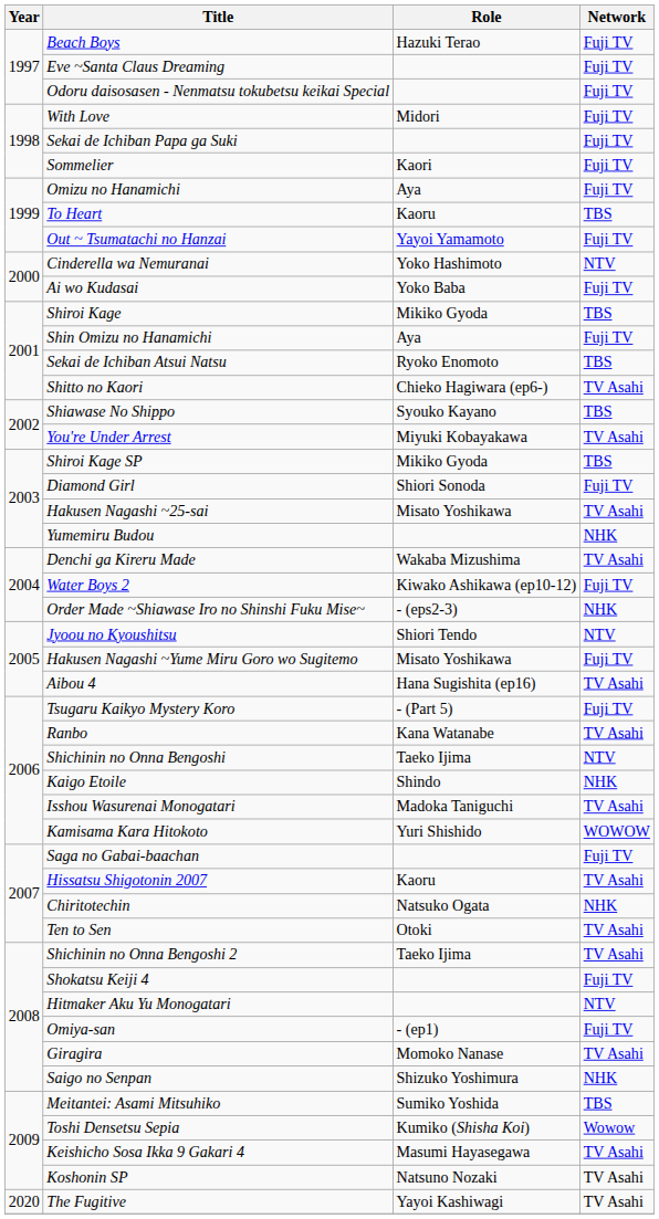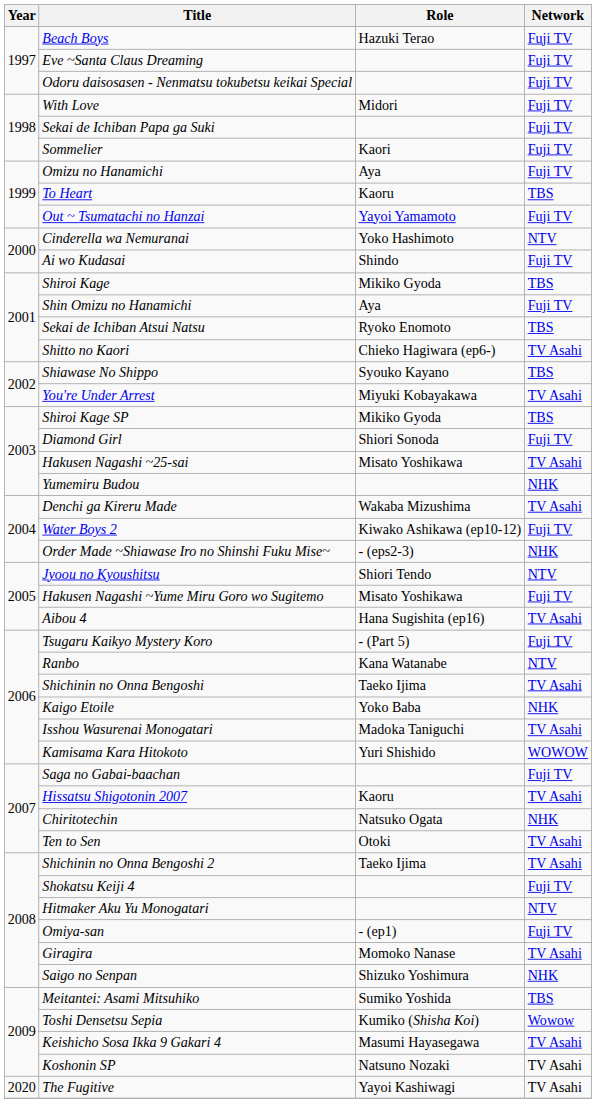 <table class="wikitable">
 <tr>
 <th>Year</th>
 <th>Title</th>
 <th>Role</th>
 <th>Network</th>
 </tr>
 <tr>
 <td rowspan="3">1997</td>
 <td><em><a href='#'>Beach Boys</a></em></td>
 <td>Hazuki Terao</td>
 <td><a href='#'>Fuji TV</a></td>
 </tr>
 <tr>
 <td><em>Eve ~Santa Claus Dreaming</em></td>
 <td></td>
 <td><a href='#'>Fuji TV</a></td>
 </tr>
 <tr>
 <td><em>Odoru daisosasen - Nenmatsu tokubetsu keikai Special</em></td>
 <td></td>
 <td><a href='#'>Fuji TV</a></td>
 </tr>
 <tr>
 <td rowspan="3">1998</td>
 <td><em>With Love</em></td>
 <td>Midori</td>
 <td><a href='#'>Fuji TV</a></td>
 </tr>
 <tr>
 <td><em>Sekai de Ichiban Papa ga Suki</em></td>
 <td></td>
 <td><a href='#'>Fuji TV</a></td>
 </tr>
 <tr>
 <td><em>Sommelier</em></td>
 <td>Kaori</td>
 <td><a href='#'>Fuji TV</a></td>
 </tr>
 <tr>
 <td rowspan="3">1999</td>
 <td><em>Omizu no Hanamichi</em></td>
 <td>Aya</td>
 <td><a href='#'>Fuji TV</a></td>
 </tr>
 <tr>
 <td><em><a href='#'>To Heart</a></em></td>
 <td>Kaoru</td>
 <td><a href='#'>TBS</a></td>
 </tr>
 <tr>
 <td><em><a href='#'>Out ~ Tsumatachi no Hanzai</a></em></td>
 <td><a href='#'>Yayoi Yamamoto</a></td>
 <td><a href='#'>Fuji TV</a></td>
 </tr>
 <tr>
 <td rowspan="2">2000</td>
 <td><em>Cinderella wa Nemuranai</em></td>
 <td>Yoko Hashimoto</td>
 <td><a href='#'>NTV</a></td>
 </tr>
 <tr>
 <td><em>Ai wo Kudasai</em></td>
-<td>Yoko Baba</td>
+<td>Shindo</td>
 <td><a href='#'>Fuji TV</a></td>
 </tr>
 <tr>
 <td rowspan="4">2001</td>
 <td><em>Shiroi Kage</em></td>
 <td>Mikiko Gyoda</td>
 <td><a href='#'>TBS</a></td>
 </tr>
 <tr>
 <td><em>Shin Omizu no Hanamichi</em></td>
 <td>Aya</td>
 <td><a href='#'>Fuji TV</a></td>
 </tr>
 <tr>
 <td><em>Sekai de Ichiban Atsui Natsu</em></td>
 <td>Ryoko Enomoto</td>
 <td><a href='#'>TBS</a></td>
 </tr>
 <tr>
 <td><em>Shitto no Kaori </em></td>
 <td>Chieko Hagiwara (ep6-)</td>
 <td><a href='#'>TV Asahi</a></td>
 </tr>
 <tr>
 <td rowspan="2">2002</td>
 <td><em>Shiawase No Shippo</em></td>
 <td>Syouko Kayano</td>
 <td><a href='#'>TBS</a></td>
 </tr>
 <tr>
 <td><em><a href='#'>You're Under Arrest</a></em></td>
 <td>Miyuki Kobayakawa</td>
 <td><a href='#'>TV Asahi</a></td>
 </tr>
 <tr>
 <td rowspan="4">2003</td>
 <td><em>Shiroi Kage SP</em></td>
 <td>Mikiko Gyoda</td>
 <td><a href='#'>TBS</a></td>
 </tr>
 <tr>
 <td><em>Diamond Girl</em></td>
 <td>Shiori Sonoda</td>
 <td><a href='#'>Fuji TV</a></td>
 </tr>
 <tr>
 <td><em>Hakusen Nagashi ~25-sai</em></td>
 <td>Misato Yoshikawa</td>
 <td><a href='#'>TV Asahi</a></td>
 </tr>
 <tr>
 <td><em>Yumemiru Budou</em></td>
 <td></td>
 <td><a href='#'>NHK</a></td>
 </tr>
 <tr>
 <td rowspan="3">2004</td>
 <td><em>Denchi ga Kireru Made</em></td>
 <td>Wakaba Mizushima</td>
 <td><a href='#'>TV Asahi</a></td>
 </tr>
 <tr>
 <td><em><a href='#'>Water Boys 2</a></em></td>
 <td>Kiwako Ashikawa (ep10-12)</td>
 <td><a href='#'>Fuji TV</a></td>
 </tr>
 <tr>
 <td><em>Order Made ~Shiawase Iro no Shinshi Fuku Mise~</em></td>
 <td>- (eps2-3)</td>
 <td><a href='#'>NHK</a></td>
 </tr>
 <tr>
 <td rowspan="3">2005</td>
 <td><em><a href='#'>Jyoou no Kyoushitsu</a></em></td>
 <td>Shiori Tendo</td>
 <td><a href='#'>NTV</a></td>
 </tr>
 <tr>
 <td><em>Hakusen Nagashi ~Yume Miru Goro wo Sugitemo </em></td>
 <td>Misato Yoshikawa</td>
 <td><a href='#'>Fuji TV</a></td>
 </tr>
 <tr>
 <td><em>Aibou 4</em></td>
 <td>Hana Sugishita (ep16)</td>
 <td><a href='#'>TV Asahi</a></td>
 </tr>
 <tr>
 <td rowspan="6">2006</td>
 <td><em>Tsugaru Kaikyo Mystery Koro</em></td>
 <td>- (Part 5)</td>
 <td><a href='#'>Fuji TV</a></td>
 </tr>
 <tr>
 <td><em>Ranbo</em></td>
 <td>Kana Watanabe</td>
-<td><a href='#'>TV Asahi</a></td>
+<td><a href='#'>NTV</a></td>
 </tr>
 <tr>
 <td><em>Shichinin no Onna Bengoshi</em></td>
 <td>Taeko Ijima</td>
-<td><a href='#'>NTV</a></td>
+<td><a href='#'>TV Asahi</a></td>
 </tr>
 <tr>
 <td><em>Kaigo Etoile</em></td>
-<td>Shindo</td>
+<td>Yoko Baba</td>
 <td><a href='#'>NHK</a></td>
 </tr>
 <tr>
 <td><em>Isshou Wasurenai Monogatari</em></td>
 <td>Madoka Taniguchi</td>
 <td><a href='#'>TV Asahi</a></td>
 </tr>
 <tr>
 <td><em>Kamisama Kara Hitokoto</em></td>
 <td>Yuri Shishido</td>
 <td><a href='#'>WOWOW</a></td>
 </tr>
 <tr>
 <td rowspan="4">2007</td>
 <td><em>Saga no Gabai-baachan</em></td>
 <td></td>
 <td><a href='#'>Fuji TV</a></td>
 </tr>
 <tr>
 <td><em><a href='#'>Hissatsu Shigotonin 2007</a></em></td>
 <td>Kaoru</td>
 <td><a href='#'>TV Asahi</a></td>
 </tr>
 <tr>
 <td><em>Chiritotechin</em></td>
 <td>Natsuko Ogata</td>
 <td><a href='#'>NHK</a></td>
 </tr>
 <tr>
 <td><em>Ten to Sen</em></td>
 <td>Otoki</td>
 <td><a href='#'>TV Asahi</a></td>
 </tr>
 <tr>
 <td rowspan="6">2008</td>
 <td><em>Shichinin no Onna Bengoshi 2</em></td>
 <td>Taeko Ijima</td>
 <td><a href='#'>TV Asahi</a></td>
 </tr>
 <tr>
 <td><em>Shokatsu Keiji 4</em></td>
 <td></td>
 <td><a href='#'>Fuji TV</a></td>
 </tr>
 <tr>
 <td><em>Hitmaker Aku Yu Monogatari</em></td>
 <td></td>
 <td><a href='#'>NTV</a></td>
 </tr>
 <tr>
 <td><em>Omiya-san</em></td>
 <td>- (ep1)</td>
 <td><a href='#'>Fuji TV</a></td>
 </tr>
 <tr>
 <td><em>Giragira</em></td>
 <td>Momoko Nanase</td>
 <td><a href='#'>TV Asahi</a></td>
 </tr>
 <tr>
 <td><em>Saigo no Senpan</em></td>
 <td>Shizuko Yoshimura</td>
 <td><a href='#'>NHK</a></td>
 </tr>
 <tr>
 <td rowspan="4">2009</td>
 <td><em>Meitantei: Asami Mitsuhiko</em></td>
 <td>Sumiko Yoshida</td>
 <td><a href='#'>TBS</a></td>
 </tr>
 <tr>
 <td><em>Toshi Densetsu Sepia</em></td>
 <td>Kumiko (<em>Shisha Koi</em>)</td>
 <td><a href='#'>Wowow</a></td>
 </tr>
 <tr>
 <td><em>Keishicho Sosa Ikka 9 Gakari 4</em></td>
 <td>Masumi Hayasegawa</td>
 <td><a href='#'>TV Asahi</a></td>
 </tr>
 <tr>
 <td><em>Koshonin SP</em></td>
 <td>Natsuno Nozaki</td>
 <td>TV Asahi</td>
 </tr>
 <tr>
 <td>2020</td>
 <td><em>The Fugitive</em></td>
 <td>Yayoi Kashiwagi</td>
 <td>TV Asahi</td>
 </tr>
 <tr>
 </tr>
 </table>
